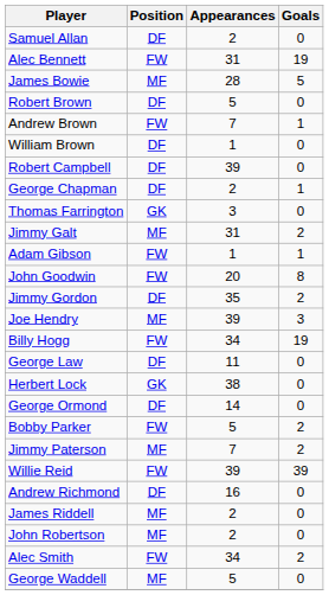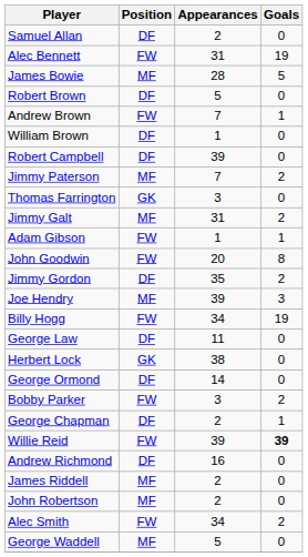 <table class="wikitable sortable" style="text-align: center;">
 <tr>
 <th>Player</th>
 <th>Position</th>
 <th>Appearances</th>
 <th>Goals</th>
 </tr>
 <tr>
 <td align="left"> <a href='#'>Samuel Allan</a></td>
 <td><a href='#'>DF</a></td>
 <td>2</td>
 <td>0</td>
 </tr>
 <tr>
 <td align="left"> <a href='#'>Alec Bennett</a></td>
 <td><a href='#'>FW</a></td>
 <td>31</td>
 <td>19</td>
 </tr>
 <tr>
 <td align="left"> <a href='#'>James Bowie</a></td>
 <td><a href='#'>MF</a></td>
 <td>28</td>
 <td>5</td>
 </tr>
 <tr>
 <td align="left"> <a href='#'>Robert Brown</a></td>
 <td><a href='#'>DF</a></td>
 <td>5</td>
 <td>0</td>
 </tr>
 <tr>
 <td align="left"> Andrew Brown</td>
 <td><a href='#'>FW</a></td>
 <td>7</td>
 <td>1</td>
 </tr>
 <tr>
 <td align="left"> William Brown</td>
 <td><a href='#'>DF</a></td>
 <td>1</td>
 <td>0</td>
 </tr>
 <tr>
 <td align="left"> <a href='#'>Robert Campbell</a></td>
 <td><a href='#'>DF</a></td>
 <td>39</td>
 <td>0</td>
 </tr>
 <tr>
-<td align="left"> <a href='#'>George Chapman</a></td>
-<td><a href='#'>DF</a></td>
+<td align="left"> <a href='#'>Jimmy Paterson</a></td>
+<td><a href='#'>MF</a></td>
+<td>7</td>
 <td>2</td>
-<td>1</td>
 </tr>
 <tr>
 <td align="left"> <a href='#'>Thomas Farrington</a></td>
 <td><a href='#'>GK</a></td>
 <td>3</td>
 <td>0</td>
 </tr>
 <tr>
 <td align="left"> <a href='#'>Jimmy Galt</a></td>
 <td><a href='#'>MF</a></td>
 <td>31</td>
 <td>2</td>
 </tr>
 <tr>
 <td align="left"> <a href='#'>Adam Gibson</a></td>
 <td><a href='#'>FW</a></td>
 <td>1</td>
 <td>1</td>
 </tr>
 <tr>
 <td align="left"> <a href='#'>John Goodwin</a></td>
 <td><a href='#'>FW</a></td>
 <td>20</td>
 <td>8</td>
 </tr>
 <tr>
 <td align="left"> <a href='#'>Jimmy Gordon</a></td>
 <td><a href='#'>DF</a></td>
 <td>35</td>
 <td>2</td>
 </tr>
 <tr>
 <td align="left"> <a href='#'>Joe Hendry</a></td>
 <td><a href='#'>MF</a></td>
 <td>39</td>
 <td>3</td>
 </tr>
 <tr>
 <td align="left"> <a href='#'>Billy Hogg</a></td>
 <td><a href='#'>FW</a></td>
 <td>34</td>
 <td>19</td>
 </tr>
 <tr>
 <td align="left"> <a href='#'>George Law</a></td>
 <td><a href='#'>DF</a></td>
 <td>11</td>
 <td>0</td>
 </tr>
 <tr>
 <td align="left"> <a href='#'>Herbert Lock</a></td>
 <td><a href='#'>GK</a></td>
 <td>38</td>
 <td>0</td>
 </tr>
 <tr>
 <td align="left"> <a href='#'>George Ormond</a></td>
 <td><a href='#'>DF</a></td>
 <td>14</td>
 <td>0</td>
 </tr>
 <tr>
 <td align="left"> <a href='#'>Bobby Parker</a></td>
 <td><a href='#'>FW</a></td>
-<td>5</td>
+<td>3</td>
 <td>2</td>
 </tr>
 <tr>
-<td align="left"> <a href='#'>Jimmy Paterson</a></td>
-<td><a href='#'>MF</a></td>
-<td>7</td>
+<td align="left"> <a href='#'>George Chapman</a></td>
+<td><a href='#'>DF</a></td>
 <td>2</td>
+<td>1</td>
 </tr>
 <tr>
 <td align="left"> <a href='#'>Willie Reid</a></td>
 <td><a href='#'>FW</a></td>
 <td>39</td>
-<td>39</td>
+<td><strong>39</strong></td>
 </tr>
 <tr>
 <td align="left"> <a href='#'>Andrew Richmond</a></td>
 <td><a href='#'>DF</a></td>
 <td>16</td>
 <td>0</td>
 </tr>
 <tr>
 <td align="left"> <a href='#'>James Riddell</a></td>
 <td><a href='#'>MF</a></td>
 <td>2</td>
 <td>0</td>
 </tr>
 <tr>
 <td align="left"> <a href='#'>John Robertson</a></td>
 <td><a href='#'>MF</a></td>
 <td>2</td>
 <td>0</td>
 </tr>
 <tr>
 <td align="left"> <a href='#'>Alec Smith</a></td>
 <td><a href='#'>FW</a></td>
 <td>34</td>
 <td>2</td>
 </tr>
 <tr>
 <td align="left"> <a href='#'>George Waddell</a></td>
 <td><a href='#'>MF</a></td>
 <td>5</td>
 <td>0</td>
 </tr>
 <tr>
 </tr>
 </table>
